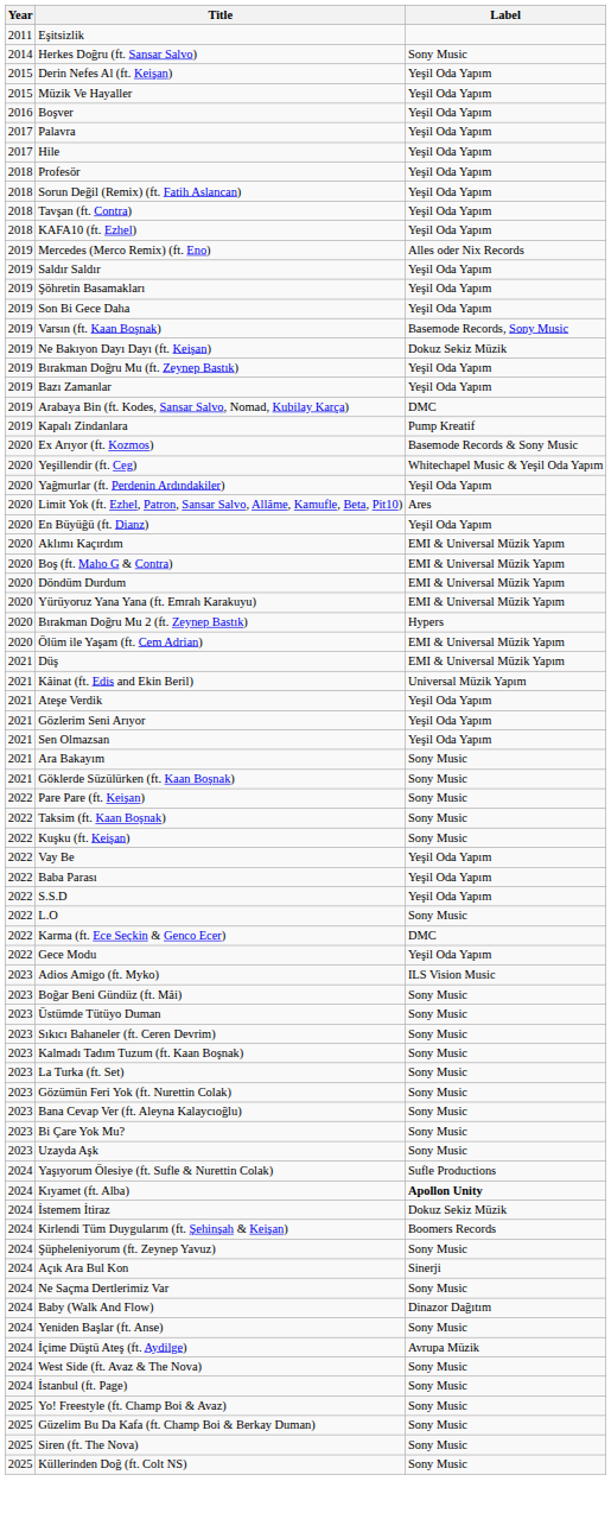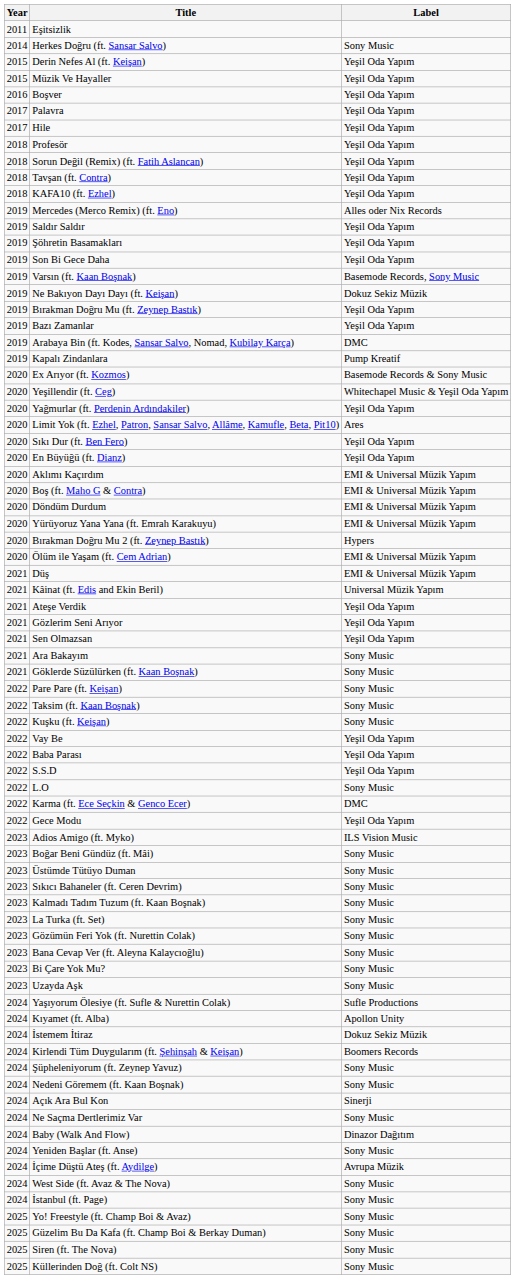 <table class="wikitable">
 <tr>
 <th>Year</th>
 <th>Title</th>
 <th>Label</th>
 </tr>
 <tr>
 <td>2011</td>
 <td>Eşitsizlik</td>
 <td></td>
 </tr>
 <tr>
 <td>2014</td>
 <td>Herkes Doğru (ft. <a href='#'>Sansar Salvo</a>)</td>
 <td>Sony Music</td>
 </tr>
 <tr>
 <td>2015</td>
 <td>Derin Nefes Al (ft. <a href='#'>Keişan</a>)</td>
 <td>Yeşil Oda Yapım</td>
 </tr>
 <tr>
 <td>2015</td>
 <td>Müzik Ve Hayaller</td>
 <td>Yeşil Oda Yapım</td>
 </tr>
 <tr>
 <td>2016</td>
 <td>Boşver</td>
 <td>Yeşil Oda Yapım</td>
 </tr>
 <tr>
 <td>2017</td>
 <td>Palavra</td>
 <td>Yeşil Oda Yapım</td>
 </tr>
 <tr>
 <td>2017</td>
 <td>Hile</td>
 <td>Yeşil Oda Yapım</td>
 </tr>
 <tr>
 <td>2018</td>
 <td>Profesör</td>
 <td>Yeşil Oda Yapım</td>
 </tr>
 <tr>
 <td>2018</td>
 <td>Sorun Değil (Remix) (ft. <a href='#'>Fatih Aslancan</a>)</td>
 <td>Yeşil Oda Yapım</td>
 </tr>
 <tr>
 <td>2018</td>
 <td>Tavşan (ft. <a href='#'>Contra</a>)</td>
 <td>Yeşil Oda Yapım</td>
 </tr>
 <tr>
 <td>2018</td>
 <td>KAFA10 (ft. <a href='#'>Ezhel</a>)</td>
 <td>Yeşil Oda Yapım</td>
 </tr>
 <tr>
 <td>2019</td>
 <td>Mercedes (Merco Remix) (ft. <a href='#'>Eno</a>)</td>
 <td>Alles oder Nix Records</td>
 </tr>
 <tr>
 <td>2019</td>
 <td>Saldır Saldır</td>
 <td>Yeşil Oda Yapım</td>
 </tr>
 <tr>
 <td>2019</td>
 <td>Şöhretin Basamakları</td>
 <td>Yeşil Oda Yapım</td>
 </tr>
 <tr>
 <td>2019</td>
 <td>Son Bi Gece Daha</td>
 <td>Yeşil Oda Yapım</td>
 </tr>
 <tr>
 <td>2019</td>
 <td>Varsın (ft. <a href='#'>Kaan Boşnak</a>)</td>
 <td>Basemode Records, <a href='#'>Sony Music</a></td>
 </tr>
 <tr>
 <td>2019</td>
 <td>Ne Bakıyon Dayı Dayı (ft. <a href='#'>Keişan</a>)</td>
 <td>Dokuz Sekiz Müzik</td>
 </tr>
 <tr>
 <td>2019</td>
 <td>Bırakman Doğru Mu (ft. <a href='#'>Zeynep Bastık</a>)</td>
 <td>Yeşil Oda Yapım</td>
 </tr>
 <tr>
 <td>2019</td>
 <td>Bazı Zamanlar</td>
 <td>Yeşil Oda Yapım</td>
 </tr>
 <tr>
 <td>2019</td>
 <td>Arabaya Bin (ft. Kodes, <a href='#'>Sansar Salvo</a>, Nomad, <a href='#'>Kubilay Karça</a>)</td>
 <td>DMC</td>
 </tr>
 <tr>
 <td>2019</td>
 <td>Kapalı Zindanlara</td>
 <td>Pump Kreatif</td>
 </tr>
 <tr>
 <td>2020</td>
 <td>Ex Arıyor (ft. <a href='#'>Kozmos</a>)</td>
 <td>Basemode Records & Sony Music</td>
 </tr>
 <tr>
 <td>2020</td>
 <td>Yeşillendir (ft. <a href='#'>Ceg</a>)</td>
 <td>Whitechapel Music & Yeşil Oda Yapım</td>
 </tr>
 <tr>
 <td>2020</td>
 <td>Yağmurlar (ft. <a href='#'>Perdenin Ardındakiler</a>)</td>
 <td>Yeşil Oda Yapım</td>
 </tr>
 <tr>
 <td>2020</td>
 <td>Limit Yok (ft. <a href='#'>Ezhel</a>, <a href='#'>Patron</a>, <a href='#'>Sansar Salvo</a>, <a href='#'>Allâme</a>, <a href='#'>Kamufle</a>, <a href='#'>Beta</a>, <a href='#'>Pit10</a>)</td>
 <td>Ares</td>
+</tr>
+<tr>
+<td>2020</td>
+<td>Sıkı Dur (ft. <a href='#'>Ben Fero</a>)</td>
+<td>Yeşil Oda Yapım</td>
 </tr>
 <tr>
 <td>2020</td>
 <td>En Büyüğü (ft. <a href='#'>Dianz</a>)</td>
 <td>Yeşil Oda Yapım</td>
 </tr>
 <tr>
 <td>2020</td>
 <td>Aklımı Kaçırdım</td>
 <td>EMI & Universal Müzik Yapım</td>
 </tr>
 <tr>
 <td>2020</td>
 <td>Boş (ft. <a href='#'>Maho G</a> & <a href='#'>Contra</a>)</td>
 <td>EMI & Universal Müzik Yapım</td>
 </tr>
 <tr>
 <td>2020</td>
 <td>Döndüm Durdum</td>
 <td>EMI & Universal Müzik Yapım</td>
 </tr>
 <tr>
 <td>2020</td>
 <td>Yürüyoruz Yana Yana (ft. Emrah Karakuyu)</td>
 <td>EMI & Universal Müzik Yapım</td>
 </tr>
 <tr>
 <td>2020</td>
 <td>Bırakman Doğru Mu 2 (ft. <a href='#'>Zeynep Bastık</a>)</td>
 <td>Hypers</td>
 </tr>
 <tr>
 <td>2020</td>
 <td>Ölüm ile Yaşam (ft. <a href='#'>Cem Adrian</a>)</td>
 <td>EMI & Universal Müzik Yapım</td>
 </tr>
 <tr>
 <td>2021</td>
 <td>Düş</td>
 <td>EMI & Universal Müzik Yapım</td>
 </tr>
 <tr>
 <td>2021</td>
 <td>Kâinat (ft. <a href='#'>Edis</a> and Ekin Beril)</td>
 <td>Universal Müzik Yapım</td>
 </tr>
 <tr>
 <td>2021</td>
 <td>Ateşe Verdik</td>
 <td>Yeşil Oda Yapım</td>
 </tr>
 <tr>
 <td>2021</td>
 <td>Gözlerim Seni Arıyor</td>
 <td>Yeşil Oda Yapım</td>
 </tr>
 <tr>
 <td>2021</td>
 <td>Sen Olmazsan</td>
 <td>Yeşil Oda Yapım</td>
 </tr>
 <tr>
 <td>2021</td>
 <td>Ara Bakayım</td>
 <td>Sony Music</td>
 </tr>
 <tr>
 <td>2021</td>
 <td>Göklerde Süzülürken (ft. <a href='#'>Kaan Boşnak</a>)</td>
 <td>Sony Music</td>
 </tr>
 <tr>
 <td>2022</td>
 <td>Pare Pare (ft. <a href='#'>Keişan</a>)</td>
 <td>Sony Music</td>
 </tr>
 <tr>
 <td>2022</td>
 <td>Taksim (ft. <a href='#'>Kaan Boşnak</a>)</td>
 <td>Sony Music</td>
 </tr>
 <tr>
 <td>2022</td>
 <td>Kuşku (ft. <a href='#'>Keişan</a>)</td>
 <td>Sony Music</td>
 </tr>
 <tr>
 <td>2022</td>
 <td>Vay Be</td>
 <td>Yeşil Oda Yapım</td>
 </tr>
 <tr>
 <td>2022</td>
 <td>Baba Parası</td>
 <td>Yeşil Oda Yapım</td>
 </tr>
 <tr>
 <td>2022</td>
 <td>S.S.D</td>
 <td>Yeşil Oda Yapım</td>
 </tr>
 <tr>
 <td>2022</td>
 <td>L.O</td>
 <td>Sony Music</td>
 </tr>
 <tr>
 <td>2022</td>
 <td>Karma (ft. <a href='#'>Ece Seçkin</a> & <a href='#'>Genco Ecer</a>)</td>
 <td>DMC</td>
 </tr>
 <tr>
 <td>2022</td>
 <td>Gece Modu</td>
 <td>Yeşil Oda Yapım</td>
 </tr>
 <tr>
 <td>2023</td>
 <td>Adios Amigo (ft. Myko)</td>
 <td>ILS Vision Music</td>
 </tr>
 <tr>
 <td>2023</td>
 <td>Boğar Beni Gündüz (ft. Mâi)</td>
 <td>Sony Music</td>
 </tr>
 <tr>
 <td>2023</td>
 <td>Üstümde Tütüyo Duman</td>
 <td>Sony Music</td>
 </tr>
 <tr>
 <td>2023</td>
 <td>Sıkıcı Bahaneler (ft. Ceren Devrim)</td>
 <td>Sony Music</td>
 </tr>
 <tr>
 <td>2023</td>
 <td>Kalmadı Tadım Tuzum (ft. Kaan Boşnak)</td>
 <td>Sony Music</td>
 </tr>
 <tr>
 <td>2023</td>
 <td>La Turka (ft. Set)</td>
 <td>Sony Music</td>
 </tr>
 <tr>
 <td>2023</td>
 <td>Gözümün Feri Yok (ft. Nurettin Colak)</td>
 <td>Sony Music</td>
 </tr>
 <tr>
 <td>2023</td>
 <td>Bana Cevap Ver (ft. Aleyna Kalaycıoğlu)</td>
 <td>Sony Music</td>
 </tr>
 <tr>
 <td>2023</td>
 <td>Bi Çare Yok Mu?</td>
 <td>Sony Music</td>
 </tr>
 <tr>
 <td>2023</td>
 <td>Uzayda Aşk</td>
 <td>Sony Music</td>
 </tr>
 <tr>
 <td>2024</td>
 <td>Yaşıyorum Ölesiye (ft. Sufle & Nurettin Colak)</td>
 <td>Sufle Productions</td>
 </tr>
 <tr>
 <td>2024</td>
 <td>Kıyamet (ft. Alba)</td>
-<td><strong>Apollon Unity</strong></td>
+<td>Apollon Unity</td>
 </tr>
 <tr>
 <td>2024</td>
 <td>İstemem İtiraz</td>
 <td>Dokuz Sekiz Müzik</td>
 </tr>
 <tr>
 <td>2024</td>
 <td>Kirlendi Tüm Duygularım (ft. <a href='#'>Şehinşah</a> & <a href='#'>Keişan</a>)</td>
 <td>Boomers Records</td>
 </tr>
 <tr>
 <td>2024</td>
 <td>Şüpheleniyorum (ft. Zeynep Yavuz)</td>
+<td>Sony Music</td>
+</tr>
+<tr>
+<td>2024</td>
+<td>Nedeni Göremem (ft. Kaan Boşnak)</td>
 <td>Sony Music</td>
 </tr>
 <tr>
 <td>2024</td>
 <td>Açık Ara Bul Kon</td>
 <td>Sinerji</td>
 </tr>
 <tr>
 <td>2024</td>
 <td>Ne Saçma Dertlerimiz Var</td>
 <td>Sony Music</td>
 </tr>
 <tr>
 <td>2024</td>
 <td>Baby (Walk And Flow)</td>
 <td>Dinazor Dağıtım</td>
 </tr>
 <tr>
 <td>2024</td>
 <td>Yeniden Başlar (ft. Anse)</td>
 <td>Sony Music</td>
 </tr>
 <tr>
 <td>2024</td>
 <td>İçime Düştü Ateş (ft. <a href='#'>Aydilge</a>)</td>
 <td>Avrupa Müzik</td>
 </tr>
 <tr>
 <td>2024</td>
 <td>West Side (ft. Avaz & The Nova)</td>
 <td>Sony Music</td>
 </tr>
 <tr>
 <td>2024</td>
 <td>İstanbul (ft. Page)</td>
 <td>Sony Music</td>
 </tr>
 <tr>
 <td>2025</td>
 <td>Yo! Freestyle (ft. Champ Boi & Avaz)</td>
 <td>Sony Music</td>
 </tr>
 <tr>
 <td>2025</td>
 <td>Güzelim Bu Da Kafa (ft. Champ Boi & Berkay Duman)</td>
 <td>Sony Music</td>
 </tr>
 <tr>
 <td>2025</td>
 <td>Siren (ft. The Nova)</td>
 <td>Sony Music</td>
 </tr>
 <tr>
 <td>2025</td>
 <td>Küllerinden Doğ (ft. Colt NS)</td>
 <td>Sony Music</td>
 </tr>
 </table>
